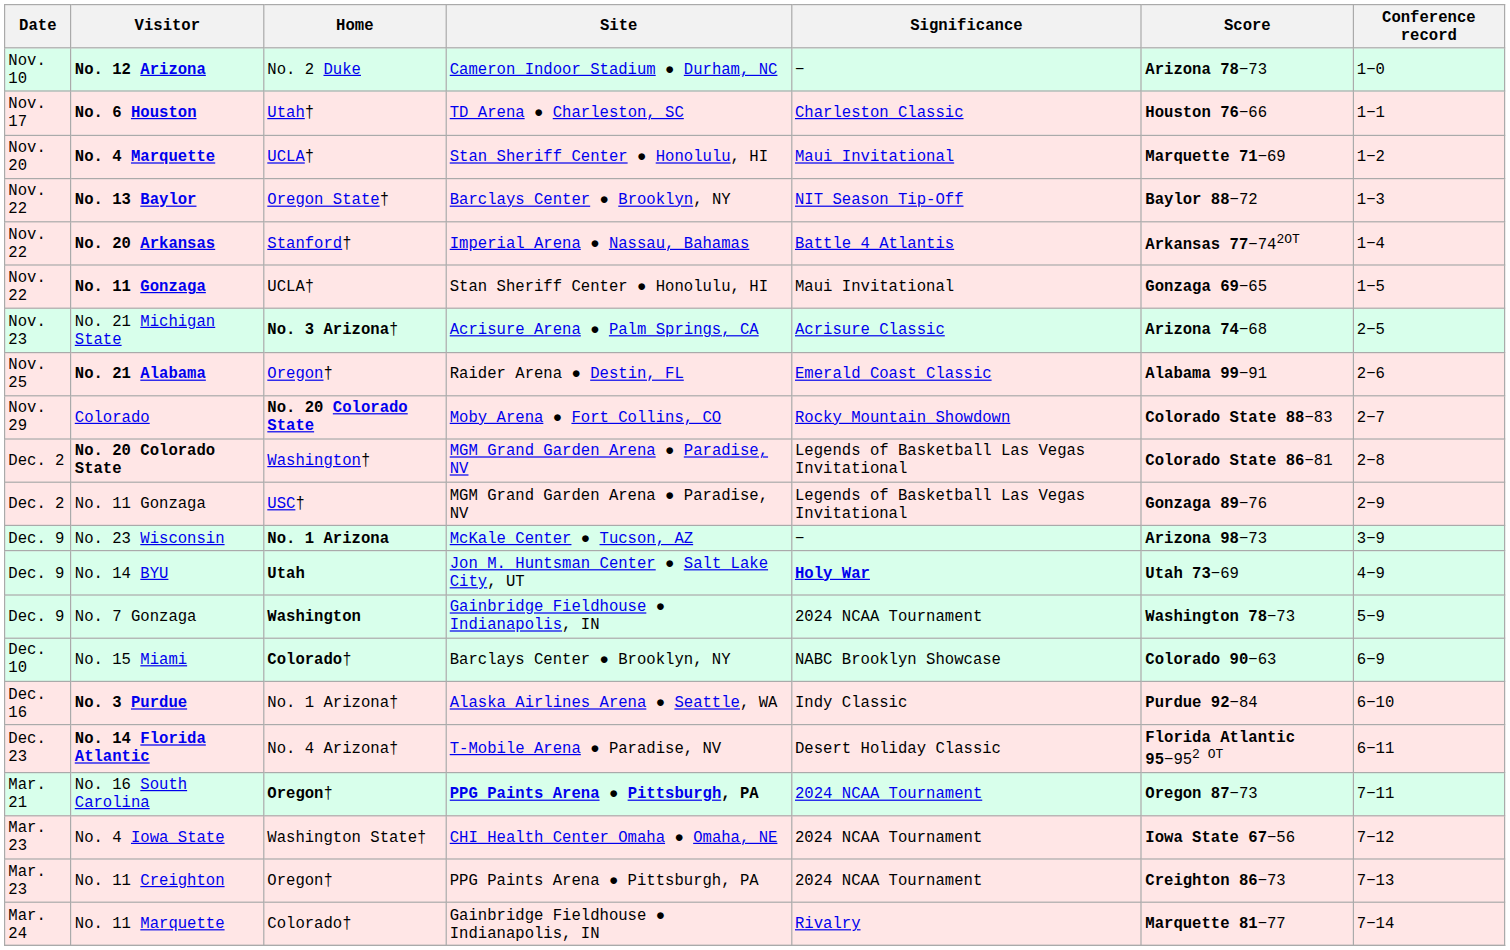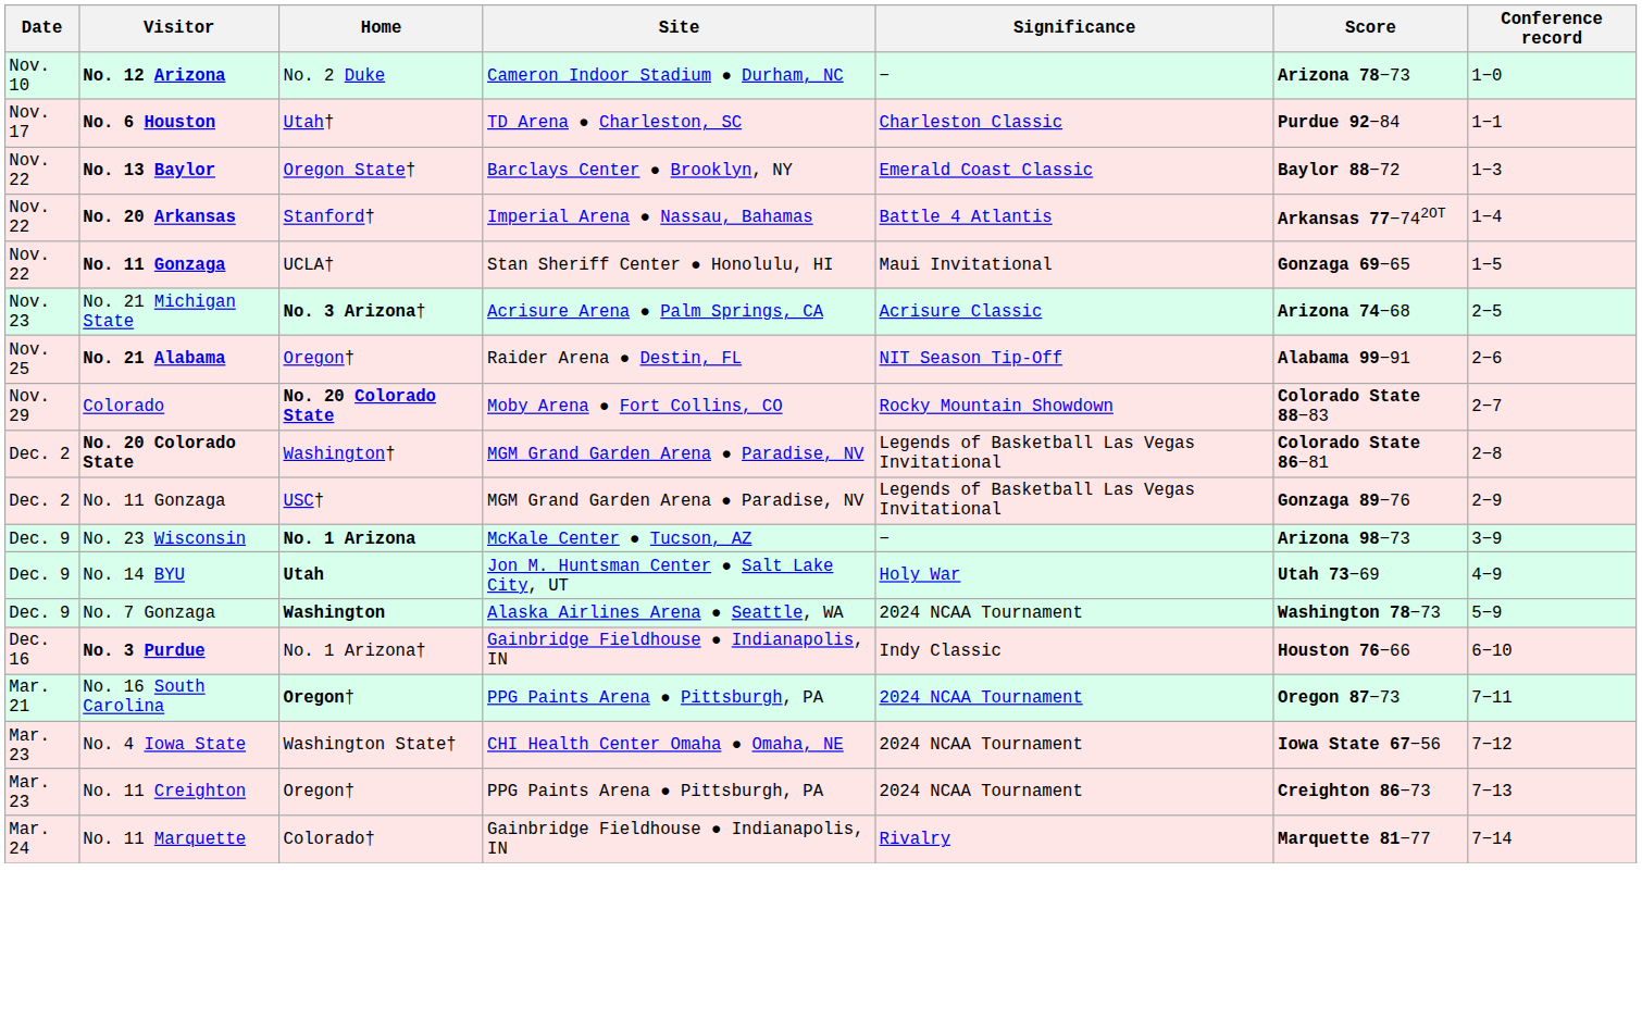 <table class="wikitable">
 <tr>
 <th>Date</th>
 <th>Visitor</th>
 <th>Home</th>
 <th>Site</th>
 <th>Significance</th>
 <th>Score</th>
 <th>Conference record</th>
 </tr>
 <tr style="background:#D8FFEB;">
 <td>Nov. 10</td>
 <td><strong>No. 12 <a href='#'>Arizona</a></strong></td>
 <td>No. 2 <a href='#'>Duke</a></td>
 <td><a href='#'>Cameron Indoor Stadium</a> ● <a href='#'>Durham, NC</a></td>
 <td>−</td>
 <td><strong>Arizona 78</strong>−73</td>
 <td>1−0</td>
 </tr>
 <tr style="background:#FFE6E6;">
 <td>Nov. 17</td>
 <td><strong>No. 6 <a href='#'>Houston</a></strong></td>
 <td><a href='#'>Utah</a>†</td>
 <td><a href='#'>TD Arena</a> ● <a href='#'>Charleston, SC</a></td>
 <td><a href='#'>Charleston Classic</a></td>
-<td><strong>Houston 76</strong>−66</td>
+<td><strong>Purdue 92</strong>−84</td>
 <td>1−1</td>
-</tr>
-<tr style="background:#FFE6E6;">
-<td>Nov. 20</td>
-<td><strong>No. 4 <a href='#'>Marquette</a></strong></td>
-<td><a href='#'>UCLA</a>†</td>
-<td><a href='#'>Stan Sheriff Center</a> ● <a href='#'>Honolulu</a>, HI</td>
-<td><a href='#'>Maui Invitational</a></td>
-<td><strong>Marquette 71</strong>−69</td>
-<td>1−2</td>
 </tr>
 <tr style="background:#FFE6E6;">
 <td>Nov. 22</td>
 <td><strong>No. 13 <a href='#'>Baylor</a></strong></td>
 <td><a href='#'>Oregon State</a>†</td>
 <td><a href='#'>Barclays Center</a> ● <a href='#'>Brooklyn</a>, NY</td>
-<td><a href='#'>NIT Season Tip-Off</a></td>
+<td><a href='#'>Emerald Coast Classic</a></td>
 <td><strong>Baylor 88</strong>−72</td>
 <td>1−3</td>
 </tr>
 <tr style="background:#FFE6E6;">
 <td>Nov. 22</td>
 <td><strong>No. 20 <a href='#'>Arkansas</a></strong></td>
 <td><a href='#'>Stanford</a>†</td>
 <td><a href='#'>Imperial Arena</a> ● <a href='#'>Nassau, Bahamas</a></td>
 <td><a href='#'>Battle 4 Atlantis</a></td>
 <td><strong>Arkansas 77</strong>−74<sup>2OT</sup></td>
 <td>1−4</td>
 </tr>
 <tr style="background:#FFE6E6;">
 <td>Nov. 22</td>
 <td><strong>No. 11 <a href='#'>Gonzaga</a></strong></td>
 <td>UCLA†</td>
 <td>Stan Sheriff Center ● Honolulu, HI</td>
 <td>Maui Invitational</td>
 <td><strong>Gonzaga 69</strong>−65</td>
 <td>1−5</td>
 </tr>
 <tr style="background:#D8FFEB;">
 <td>Nov. 23</td>
 <td>No. 21 <a href='#'>Michigan State</a></td>
 <td><strong>No. 3 Arizona</strong>†</td>
 <td><a href='#'>Acrisure Arena</a> ● <a href='#'>Palm Springs, CA</a></td>
 <td><a href='#'>Acrisure Classic</a></td>
 <td><strong>Arizona 74</strong>−68</td>
 <td>2−5</td>
 </tr>
 <tr style="background:#FFE6E6;">
 <td>Nov. 25</td>
 <td><strong>No. 21 <a href='#'>Alabama</a></strong></td>
 <td><a href='#'>Oregon</a>†</td>
 <td>Raider Arena ● <a href='#'>Destin, FL</a></td>
-<td><a href='#'>Emerald Coast Classic</a></td>
+<td><a href='#'>NIT Season Tip-Off</a></td>
 <td><strong>Alabama 99</strong>−91</td>
 <td>2−6</td>
 </tr>
 <tr style="background:#FFE6E6;">
 <td>Nov. 29</td>
 <td><a href='#'>Colorado</a></td>
 <td><strong>No. 20 <a href='#'>Colorado State</a></strong></td>
 <td><a href='#'>Moby Arena</a> ● <a href='#'>Fort Collins, CO</a></td>
 <td><a href='#'>Rocky Mountain Showdown</a></td>
 <td><strong>Colorado State 88</strong>−83</td>
 <td>2−7</td>
 </tr>
 <tr style="background:#FFE6E6;">
 <td>Dec. 2</td>
 <td><strong>No. 20 Colorado State</strong></td>
 <td><a href='#'>Washington</a>†</td>
 <td><a href='#'>MGM Grand Garden Arena</a> ● <a href='#'>Paradise, NV</a></td>
 <td>Legends of Basketball Las Vegas Invitational</td>
 <td><strong>Colorado State 86</strong>−81</td>
 <td>2−8</td>
 </tr>
 <tr style="background:#FFE6E6;">
 <td>Dec. 2</td>
 <td>No. 11 Gonzaga</td>
 <td><a href='#'>USC</a>†</td>
 <td>MGM Grand Garden Arena ● Paradise, NV</td>
 <td>Legends of Basketball Las Vegas Invitational</td>
 <td><strong>Gonzaga 89</strong>−76</td>
 <td>2−9</td>
 </tr>
 <tr style="background:#D8FFEB;">
 <td>Dec. 9</td>
 <td>No. 23 <a href='#'>Wisconsin</a></td>
 <td><strong>No. 1 Arizona</strong></td>
 <td><a href='#'>McKale Center</a> ● <a href='#'>Tucson, AZ</a></td>
 <td>−</td>
 <td><strong>Arizona 98</strong>−73</td>
 <td>3−9</td>
 </tr>
 <tr style="background:#D8FFEB;">
 <td>Dec. 9</td>
 <td>No. 14 <a href='#'>BYU</a></td>
 <td><strong>Utah</strong></td>
 <td><a href='#'>Jon M. Huntsman Center</a> ● <a href='#'>Salt Lake City</a>, UT</td>
-<td><strong><a href='#'>Holy War</a></strong></td>
+<td><a href='#'>Holy War</a></td>
 <td><strong>Utah 73</strong>−69</td>
 <td>4−9</td>
 </tr>
 <tr style="background:#D8FFEB;">
 <td>Dec. 9</td>
 <td>No. 7 Gonzaga</td>
 <td><strong>Washington</strong></td>
-<td><a href='#'>Gainbridge Fieldhouse</a> ● <a href='#'>Indianapolis</a>, IN</td>
+<td><a href='#'>Alaska Airlines Arena</a> ● <a href='#'>Seattle</a>, WA</td>
 <td>2024 NCAA Tournament</td>
 <td><strong>Washington 78</strong>−73</td>
 <td>5−9</td>
-</tr>
-<tr style="background:#D8FFEB;">
-<td>Dec. 10</td>
-<td>No. 15 <a href='#'>Miami</a></td>
-<td><strong>Colorado</strong>†</td>
-<td>Barclays Center ● Brooklyn, NY</td>
-<td>NABC Brooklyn Showcase</td>
-<td><strong>Colorado 90</strong>−63</td>
-<td>6−9</td>
 </tr>
 <tr style="background:#FFE6E6;">
 <td>Dec. 16</td>
 <td><strong>No. 3 <a href='#'>Purdue</a></strong></td>
 <td>No. 1 Arizona†</td>
-<td><a href='#'>Alaska Airlines Arena</a> ● <a href='#'>Seattle</a>, WA</td>
+<td><a href='#'>Gainbridge Fieldhouse</a> ● <a href='#'>Indianapolis</a>, IN</td>
 <td>Indy Classic</td>
-<td><strong>Purdue 92</strong>−84</td>
+<td><strong>Houston 76</strong>−66</td>
 <td>6−10</td>
-</tr>
-<tr style="background:#FFE6E6;">
-<td>Dec. 23</td>
-<td><strong>No. 14 <a href='#'>Florida Atlantic</a></strong></td>
-<td>No. 4 Arizona†</td>
-<td><a href='#'>T-Mobile Arena</a> ● Paradise, NV</td>
-<td>Desert Holiday Classic</td>
-<td><strong>Florida Atlantic 95</strong>−95<sup>2 OT</sup></td>
-<td>6−11</td>
 </tr>
 <tr style="background:#D8FFEB;">
 <td>Mar. 21</td>
 <td>No. 16 <a href='#'>South Carolina</a></td>
 <td><strong>Oregon</strong>†</td>
-<td><strong><a href='#'>PPG Paints Arena</a> ● <a href='#'>Pittsburgh</a>, PA</strong></td>
+<td><a href='#'>PPG Paints Arena</a> ● <a href='#'>Pittsburgh</a>, PA</td>
 <td><a href='#'>2024 NCAA Tournament</a></td>
 <td><strong>Oregon 87</strong>−73</td>
 <td>7−11</td>
 </tr>
 <tr style="background:#FFE6E6;">
 <td>Mar. 23</td>
 <td>No. 4 <a href='#'>Iowa State</a></td>
 <td>Washington State†</td>
 <td><a href='#'>CHI Health Center Omaha</a> ● <a href='#'>Omaha, NE</a></td>
 <td>2024 NCAA Tournament</td>
 <td><strong>Iowa State 67</strong>−56</td>
 <td>7−12</td>
 </tr>
 <tr style="background:#FFE6E6;">
 <td>Mar. 23</td>
 <td>No. 11 <a href='#'>Creighton</a></td>
 <td>Oregon†</td>
 <td>PPG Paints Arena ● Pittsburgh, PA</td>
 <td>2024 NCAA Tournament</td>
 <td><strong>Creighton 86</strong>−73</td>
 <td>7−13</td>
 </tr>
 <tr style="background:#FFE6E6;">
 <td>Mar. 24</td>
 <td>No. 11 <a href='#'>Marquette</a></td>
 <td>Colorado†</td>
 <td>Gainbridge Fieldhouse  ● Indianapolis, IN</td>
 <td><a href='#'>Rivalry</a></td>
 <td><strong>Marquette 81</strong>−77</td>
 <td>7−14</td>
 </tr>
 <tr>
 </tr>
 </table>
